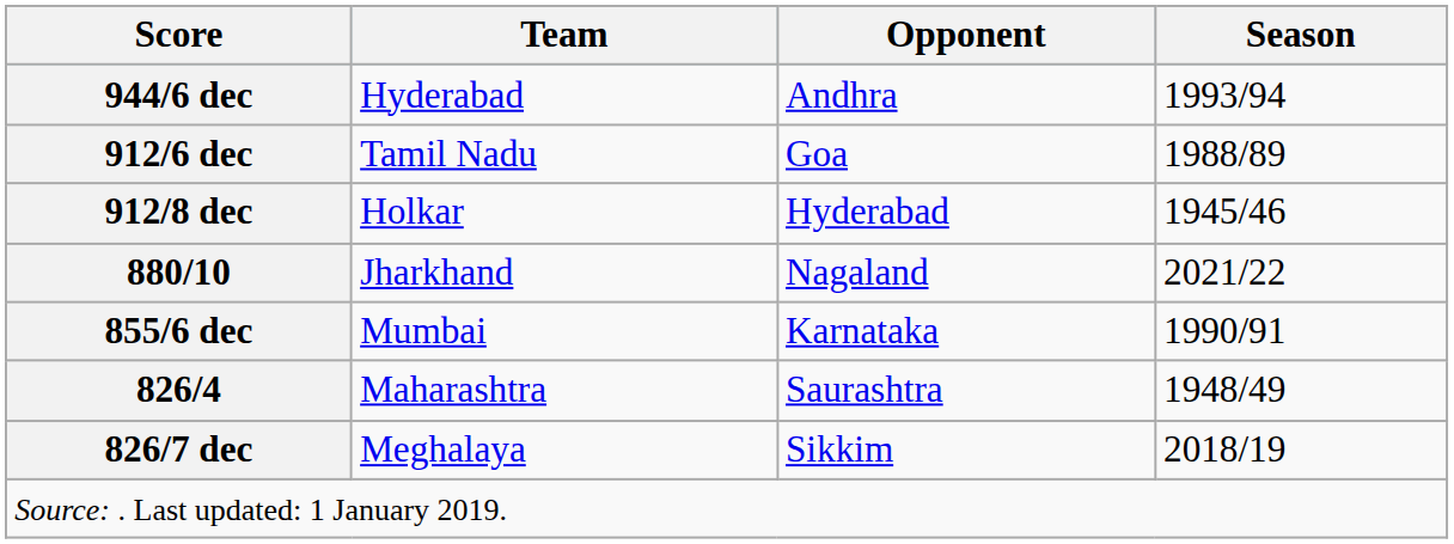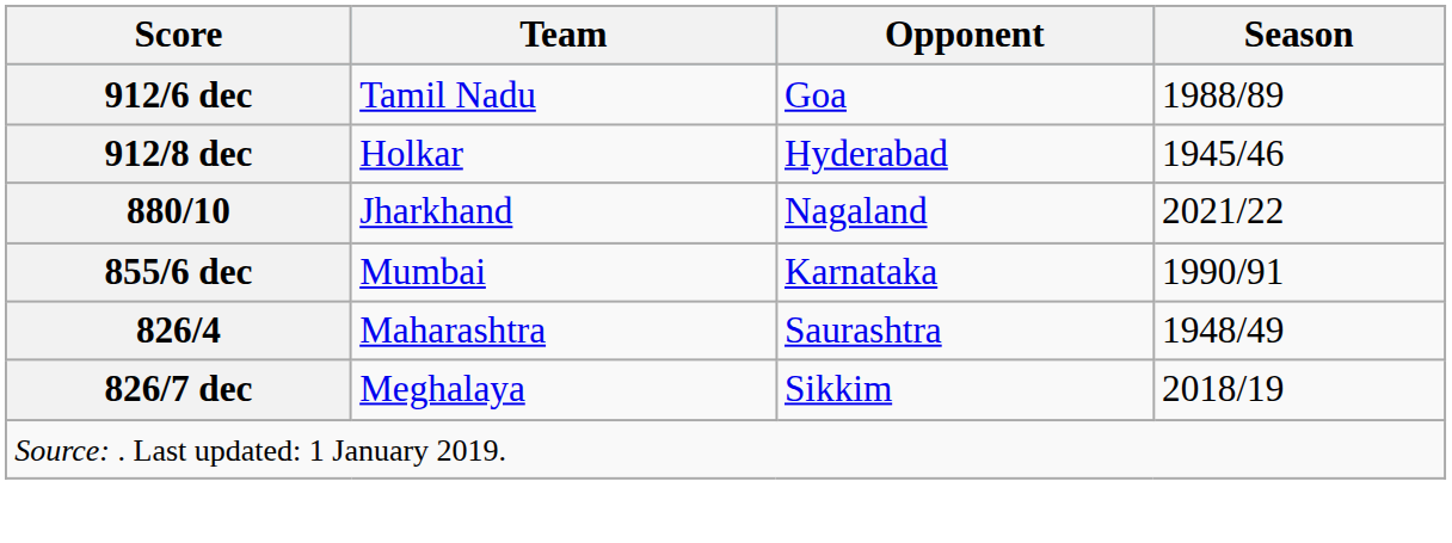 <table class="wikitable" width=70%>
 <tr bgcolor=#87cef>
 <th>Score</th>
 <th>Team</th>
 <th>Opponent</th>
 <th>Season</th>
-</tr>
-<tr>
-<th>944/6 dec</th>
-<td><a href='#'>Hyderabad</a></td>
-<td><a href='#'>Andhra</a></td>
-<td>1993/94</td>
 </tr>
 <tr>
 <th>912/6 dec</th>
 <td><a href='#'>Tamil Nadu</a></td>
 <td><a href='#'>Goa</a></td>
 <td>1988/89</td>
 </tr>
 <tr>
 <th>912/8 dec</th>
 <td><a href='#'>Holkar</a></td>
 <td><a href='#'>Hyderabad</a></td>
 <td>1945/46</td>
 </tr>
 <tr>
 <th>880/10</th>
 <td><a href='#'>Jharkhand</a></td>
 <td><a href='#'>Nagaland</a></td>
 <td>2021/22</td>
 </tr>
 <tr>
 <th>855/6 dec</th>
 <td><a href='#'>Mumbai</a></td>
 <td><a href='#'>Karnataka</a></td>
 <td>1990/91</td>
 </tr>
 <tr>
 <th>826/4</th>
 <td><a href='#'>Maharashtra</a></td>
 <td><a href='#'>Saurashtra</a></td>
 <td>1948/49</td>
 </tr>
 <tr>
 <th>826/7 dec</th>
 <td><a href='#'>Meghalaya</a></td>
 <td><a href='#'>Sikkim</a></td>
 <td>2018/19</td>
 </tr>
 <tr>
 <td colspan="4"><small><em>Source: </em>. Last updated: 1 January 2019.</small></td>
 </tr>
 </table>
